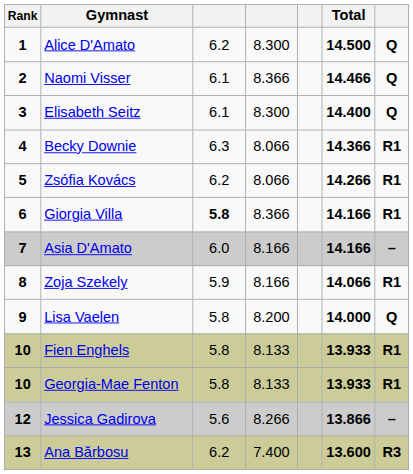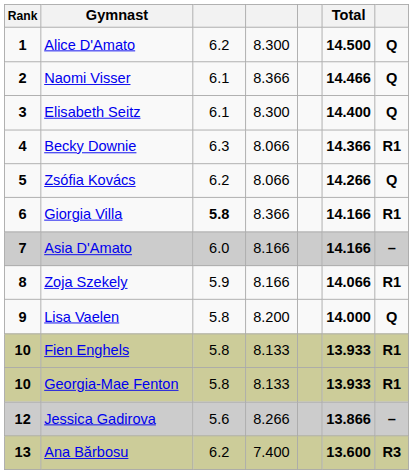 <table style="text-align:center;" class="wikitable sortable">
 <tr>
 <th scope="col" style="width:15px;"><small>Rank</small></th>
 <th scope="col" style="width:160px;">Gymnast</th>
 <th scope="col" style="width:50px;"><small></small></th>
 <th scope="col" style="width:50px;"><small></small></th>
 <th scope="col" style="width:20px;"><small></small></th>
 <th scope="col" style="width:50px;">Total</th>
 <th scope="col" style="width:30px;"><small></small></th>
 </tr>
 <tr>
 <td scope="row" style="text-align:center"><strong>1</strong></td>
 <td style="height:30px; text-align:left;"> <a href='#'>Alice D'Amato</a></td>
 <td>6.2</td>
 <td>8.300</td>
 <td></td>
 <td><strong>14.500</strong></td>
 <td><strong>Q</strong></td>
 </tr>
 <tr>
 <td scope="row" style="text-align:center"><strong>2</strong></td>
 <td style="height:30px; text-align:left;"> <a href='#'>Naomi Visser</a></td>
 <td>6.1</td>
 <td>8.366</td>
 <td></td>
 <td><strong>14.466</strong></td>
 <td><strong>Q</strong></td>
 </tr>
 <tr>
 <td scope="row" style="text-align:center"><strong>3</strong></td>
 <td style="height:30px; text-align:left;"> <a href='#'>Elisabeth Seitz</a></td>
 <td>6.1</td>
 <td>8.300</td>
 <td></td>
 <td><strong>14.400</strong></td>
 <td><strong>Q</strong></td>
 </tr>
 <tr>
 <td scope="row" style="text-align:center"><strong>4</strong></td>
 <td style="height:30px; text-align:left;"> <a href='#'>Becky Downie</a></td>
 <td>6.3</td>
 <td>8.066</td>
 <td></td>
 <td><strong>14.366</strong></td>
 <td><strong>R1</strong></td>
 </tr>
 <tr>
 <td scope="row" style="text-align:center"><strong>5</strong></td>
 <td style="height:30px; text-align:left;"> <a href='#'>Zsófia Kovács</a></td>
 <td>6.2</td>
 <td>8.066</td>
 <td></td>
 <td><strong>14.266</strong></td>
-<td><strong>R1</strong></td>
+<td><strong>Q</strong></td>
 </tr>
 <tr>
 <td scope="row" style="text-align:center"><strong>6</strong></td>
 <td style="height:30px; text-align:left;"> <a href='#'>Giorgia Villa</a></td>
 <td><strong>5.8</strong></td>
 <td>8.366</td>
 <td></td>
 <td><strong>14.166</strong></td>
 <td><strong>R1</strong></td>
 </tr>
 <tr style="background:#cccccc;">
 <td scope="row" style="text-align:center"><strong>7</strong></td>
 <td style="height:30px; text-align:left;"> <a href='#'>Asia D'Amato</a></td>
 <td>6.0</td>
 <td>8.166</td>
 <td></td>
 <td><strong>14.166</strong></td>
 <td><strong>–</strong></td>
 </tr>
 <tr>
 <td scope="row" style="text-align:center"><strong>8</strong></td>
 <td style="height:30px; text-align:left;"> <a href='#'>Zoja Szekely</a></td>
 <td>5.9</td>
 <td>8.166</td>
 <td></td>
 <td><strong>14.066</strong></td>
 <td><strong>R1</strong></td>
 </tr>
 <tr>
 <td scope="row" style="text-align:center"><strong>9</strong></td>
 <td style="height:30px; text-align:left;"> <a href='#'>Lisa Vaelen</a></td>
 <td>5.8</td>
 <td>8.200</td>
 <td></td>
 <td><strong>14.000</strong></td>
 <td><strong>Q</strong></td>
 </tr>
 <tr style="background:#cccc99;">
 <td scope="row" style="text-align:center"><strong>10</strong></td>
 <td style="height:30px; text-align:left;"> <a href='#'>Fien Enghels</a></td>
 <td>5.8</td>
 <td>8.133</td>
 <td></td>
 <td><strong>13.933</strong></td>
 <td><strong>R1</strong></td>
 </tr>
 <tr style="background:#cccc99;">
 <td scope="row" style="text-align:center"><strong>10</strong></td>
 <td style="height:30px; text-align:left;"> <a href='#'>Georgia-Mae Fenton</a></td>
 <td>5.8</td>
 <td>8.133</td>
 <td></td>
 <td><strong>13.933</strong></td>
 <td><strong>R1</strong></td>
 </tr>
 <tr style="background:#cccccc;">
 <td scope="row" style="text-align:center"><strong>12</strong></td>
 <td style="height:30px; text-align:left;"> <a href='#'>Jessica Gadirova</a></td>
 <td>5.6</td>
 <td>8.266</td>
 <td></td>
 <td><strong>13.866</strong></td>
 <td><strong>–</strong></td>
 </tr>
 <tr style="background:#cccc99;">
 <td scope="row" style="text-align:center"><strong>13</strong></td>
 <td style="height:30px; text-align:left;"> <a href='#'>Ana Bărbosu</a></td>
 <td>6.2</td>
 <td>7.400</td>
 <td></td>
 <td><strong>13.600</strong></td>
 <td><strong>R3</strong></td>
 </tr>
 </table>
